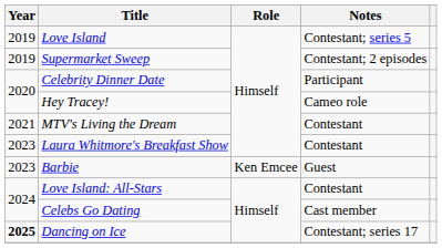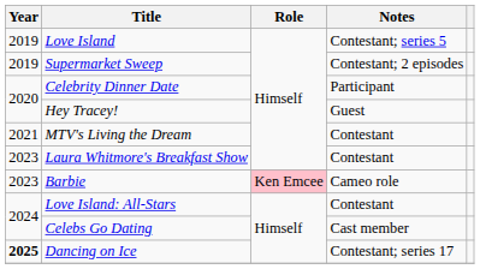 <table class="wikitable">
 <tr>
 <th>Year</th>
 <th>Title</th>
 <th>Role</th>
 <th>Notes</th>
 <th></th>
 </tr>
 <tr>
 <td>2019</td>
 <td><em><a href='#'>Love Island</a></em></td>
 <td rowspan="6">Himself</td>
 <td>Contestant; <a href='#'>series 5</a></td>
 <td align="center"></td>
 </tr>
 <tr>
 <td>2019</td>
 <td><em><a href='#'>Supermarket Sweep</a></em></td>
 <td>Contestant; 2 episodes</td>
 <td align="center"></td>
 </tr>
 <tr>
 <td rowspan="2">2020</td>
 <td><em><a href='#'>Celebrity Dinner Date</a></em></td>
 <td>Participant</td>
 <td align="center"></td>
 </tr>
 <tr>
 <td><em>Hey Tracey!</em></td>
-<td>Cameo role</td>
+<td>Guest</td>
 <td align="center"></td>
 </tr>
 <tr>
 <td>2021</td>
 <td><em>MTV's Living the Dream</em></td>
 <td>Contestant</td>
 <td align="center"></td>
 </tr>
 <tr>
 <td>2023</td>
 <td><em><a href='#'>Laura Whitmore's Breakfast Show</a></em></td>
 <td>Contestant</td>
 <td align="center"></td>
 </tr>
 <tr>
 <td>2023</td>
 <td><em><a href='#'>Barbie</a></em></td>
-<td>Ken Emcee</td>
-<td>Guest</td>
+<td style="background: pink;">Ken Emcee</td>
+<td>Cameo role</td>
 <td align="center"></td>
 </tr>
 <tr>
 <td rowspan="2">2024</td>
 <td><em><a href='#'>Love Island: All-Stars</a></em></td>
 <td rowspan="3">Himself</td>
 <td>Contestant</td>
 <td align="center"></td>
 </tr>
 <tr>
 <td><em><a href='#'>Celebs Go Dating</a></em></td>
 <td>Cast member</td>
 <td></td>
 </tr>
 <tr>
 <td><strong>2025</strong></td>
 <td><em><a href='#'>Dancing on Ice</a></em></td>
 <td>Contestant; series 17</td>
 <td align="center"></td>
 </tr>
 <tr>
 </tr>
 </table>
